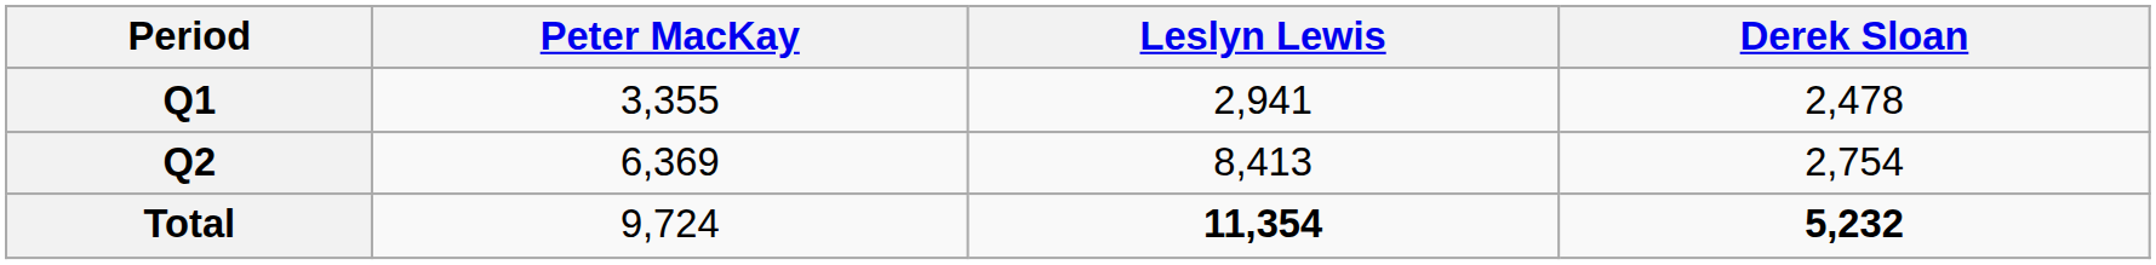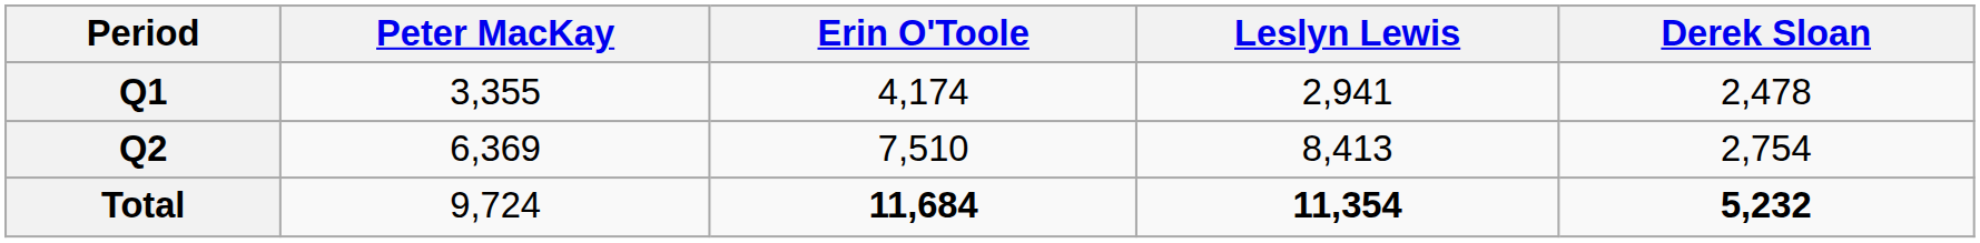 <table class="wikitable" style="font-size:100%; text-align:center;">
 <tr>
 <th style="width:150px;">Period</th>
 <th align="center" style="width:250px;"><a href='#'>Peter MacKay</a></th>
+<th align="center" style="width:250px;"><a href='#'>Erin O'Toole</a></th>
 <th align="center" style="width:250px;"><a href='#'>Leslyn Lewis</a></th>
 <th align="center" style="width:250px;"><a href='#'>Derek Sloan</a></th>
 </tr>
 <tr valign="top">
 <th>Q1<br></th>
 <td>3,355</td>
+<td>4,174</td>
 <td>2,941</td>
 <td>2,478</td>
 </tr>
 <tr valign="top">
 <th>Q2<br></th>
 <td>6,369</td>
+<td>7,510</td>
 <td>8,413</td>
 <td>2,754</td>
 </tr>
 <tr valign="top">
 <th>Total<br></th>
 <td>9,724</td>
+<td><strong>11,684</strong></td>
 <td><strong>11,354</strong></td>
 <td><strong>5,232</strong></td>
 </tr>
 </table>
